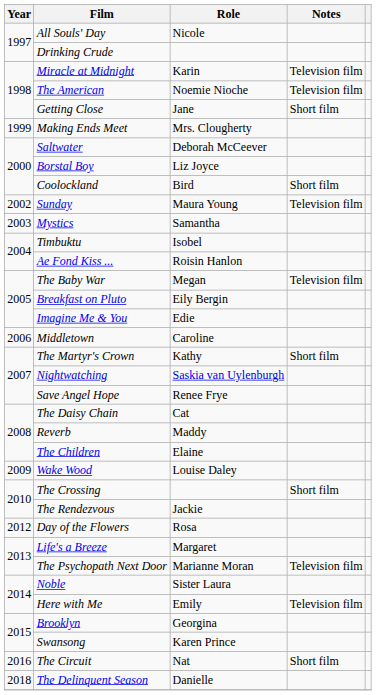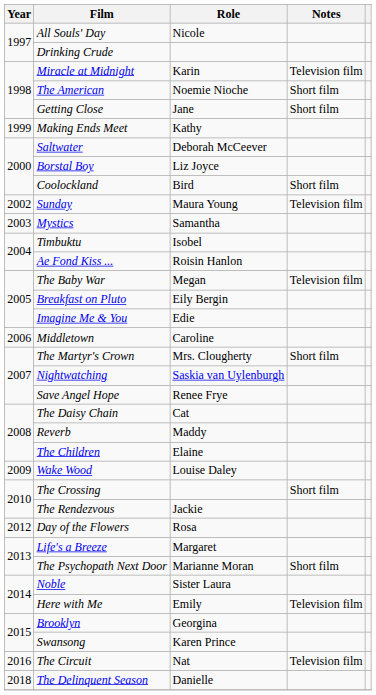 <table class="wikitable">
 <tr>
 <th>Year</th>
 <th>Film</th>
 <th>Role</th>
 <th>Notes</th>
 <th class="unsortable"></th>
 </tr>
 <tr>
 <td rowspan="2">1997</td>
 <td><em>All Souls' Day</em></td>
 <td>Nicole</td>
 <td></td>
 <td></td>
 </tr>
 <tr>
 <td><em>Drinking Crude</em></td>
 <td></td>
 <td></td>
 <td></td>
 </tr>
 <tr>
 <td rowspan="3">1998</td>
 <td><em><a href='#'>Miracle at Midnight</a></em></td>
 <td>Karin</td>
 <td>Television film</td>
 <td></td>
 </tr>
 <tr>
 <td><em><a href='#'>The American</a></em></td>
 <td>Noemie Nioche</td>
-<td>Television film</td>
+<td>Short film</td>
 <td></td>
 </tr>
 <tr>
 <td><em>Getting Close</em></td>
 <td>Jane</td>
 <td>Short film</td>
 <td></td>
 </tr>
 <tr>
 <td>1999</td>
 <td><em>Making Ends Meet</em></td>
-<td>Mrs. Clougherty</td>
+<td>Kathy</td>
 <td></td>
 <td></td>
 </tr>
 <tr>
 <td rowspan="3">2000</td>
 <td><em><a href='#'>Saltwater</a></em></td>
 <td>Deborah McCeever</td>
 <td></td>
 <td></td>
 </tr>
 <tr>
 <td><em><a href='#'>Borstal Boy</a></em></td>
 <td>Liz Joyce</td>
 <td></td>
 <td></td>
 </tr>
 <tr>
 <td><em>Coolockland</em></td>
 <td>Bird</td>
 <td>Short film</td>
 <td></td>
 </tr>
 <tr>
 <td>2002</td>
 <td><em><a href='#'>Sunday</a></em></td>
 <td>Maura Young</td>
 <td>Television film</td>
 <td></td>
 </tr>
 <tr>
 <td>2003</td>
 <td><em><a href='#'>Mystics</a></em></td>
 <td>Samantha</td>
 <td></td>
 <td></td>
 </tr>
 <tr>
 <td rowspan="2">2004</td>
 <td><em>Timbuktu</em></td>
 <td>Isobel</td>
 <td></td>
 <td></td>
 </tr>
 <tr>
 <td><em><a href='#'>Ae Fond Kiss ...</a></em></td>
 <td>Roisin Hanlon</td>
 <td></td>
 <td></td>
 </tr>
 <tr>
 <td rowspan="3">2005</td>
 <td><em>The Baby War</em></td>
 <td>Megan</td>
 <td>Television film</td>
 <td></td>
 </tr>
 <tr>
 <td><em><a href='#'>Breakfast on Pluto</a></em></td>
 <td>Eily Bergin</td>
 <td></td>
 <td></td>
 </tr>
 <tr>
 <td><em><a href='#'>Imagine Me & You</a></em></td>
 <td>Edie</td>
 <td></td>
 <td></td>
 </tr>
 <tr>
 <td>2006</td>
 <td><em>Middletown</em></td>
 <td>Caroline</td>
 <td></td>
 <td></td>
 </tr>
 <tr>
 <td rowspan="3">2007</td>
 <td><em>The Martyr's Crown</em></td>
-<td>Kathy</td>
+<td>Mrs. Clougherty</td>
 <td>Short film</td>
 <td></td>
 </tr>
 <tr>
 <td><em><a href='#'>Nightwatching</a></em></td>
 <td><a href='#'>Saskia van Uylenburgh</a></td>
 <td></td>
 <td></td>
 </tr>
 <tr>
 <td><em>Save Angel Hope</em></td>
 <td>Renee Frye</td>
 <td></td>
 <td></td>
 </tr>
 <tr>
 <td rowspan="3">2008</td>
 <td><em>The Daisy Chain</em></td>
 <td>Cat</td>
 <td></td>
 <td></td>
 </tr>
 <tr>
 <td><em>Reverb</em></td>
 <td>Maddy</td>
 <td></td>
 <td></td>
 </tr>
 <tr>
 <td><em><a href='#'>The Children</a></em></td>
 <td>Elaine</td>
 <td></td>
 <td></td>
 </tr>
 <tr>
 <td>2009</td>
 <td><em><a href='#'>Wake Wood</a></em></td>
 <td>Louise Daley</td>
 <td></td>
 <td></td>
 </tr>
 <tr>
 <td rowspan="2">2010</td>
 <td><em>The Crossing</em></td>
 <td></td>
 <td>Short film</td>
 <td></td>
 </tr>
 <tr>
 <td><em>The Rendezvous</em></td>
 <td>Jackie</td>
 <td></td>
 <td></td>
 </tr>
 <tr>
 <td>2012</td>
 <td><em>Day of the Flowers</em></td>
 <td>Rosa</td>
 <td></td>
 <td></td>
 </tr>
 <tr>
 <td rowspan="2">2013</td>
 <td><em><a href='#'>Life's a Breeze</a></em></td>
 <td>Margaret</td>
 <td></td>
 <td></td>
 </tr>
 <tr>
 <td><em>The Psychopath Next Door</em></td>
 <td>Marianne Moran</td>
-<td>Television film</td>
+<td>Short film</td>
 <td></td>
 </tr>
 <tr>
 <td rowspan="2">2014</td>
 <td><em><a href='#'>Noble</a></em></td>
 <td>Sister Laura</td>
 <td></td>
 <td></td>
 </tr>
 <tr>
 <td><em>Here with Me</em></td>
 <td>Emily</td>
 <td>Television film</td>
 <td></td>
 </tr>
 <tr>
 <td rowspan="2">2015</td>
 <td><em><a href='#'>Brooklyn</a></em></td>
 <td>Georgina</td>
 <td></td>
 <td></td>
 </tr>
 <tr>
 <td><em>Swansong</em></td>
 <td>Karen Prince</td>
 <td></td>
 <td></td>
 </tr>
 <tr>
 <td>2016</td>
 <td><em>The Circuit</em></td>
 <td>Nat</td>
-<td>Short film</td>
+<td>Television film</td>
 <td></td>
 </tr>
 <tr>
 <td>2018</td>
 <td><em><a href='#'>The Delinquent Season</a></em></td>
 <td>Danielle</td>
 <td></td>
 <td></td>
 </tr>
 <tr>
 </tr>
 </table>
